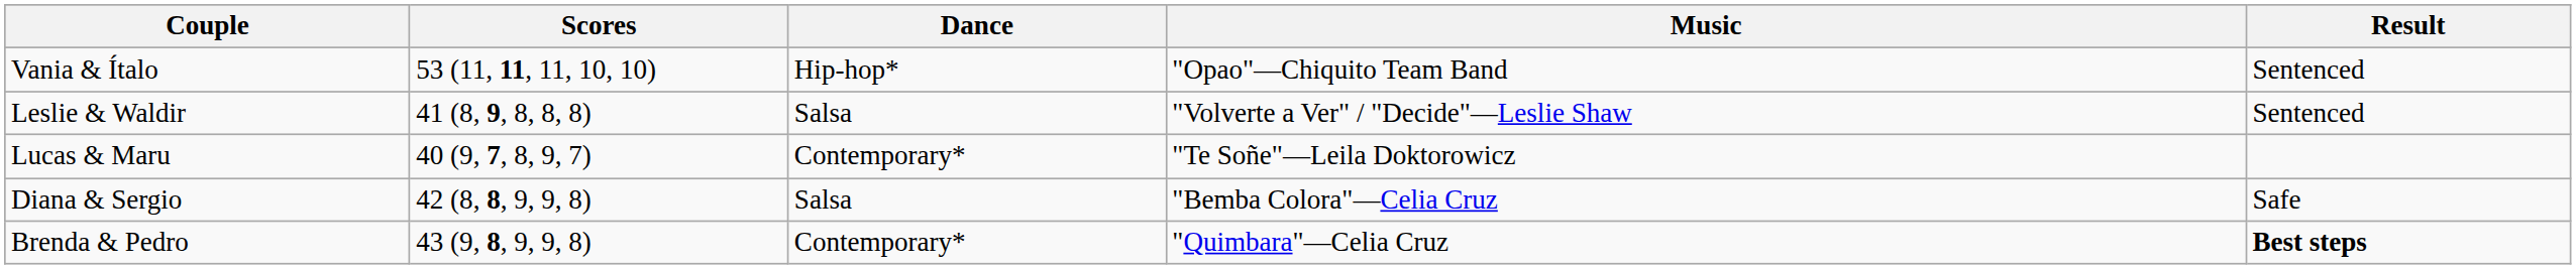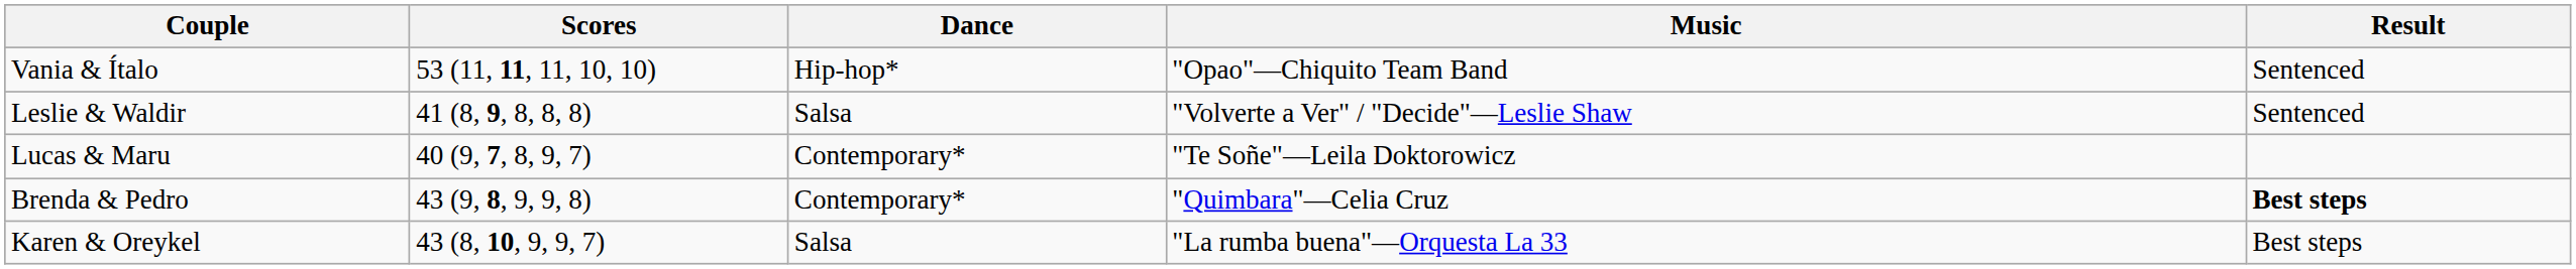 <table class="wikitable sortable" style="width:95%; white-space:nowrap;">
 <tr>
 <th style="width:15%;">Couple</th>
 <th style="width:14%;">Scores</th>
 <th style="width:14%;">Dance</th>
 <th style="width:40%;">Music</th>
 <th style="width:12%;">Result</th>
 </tr>
 <tr>
 <td>Vania & Ítalo</td>
 <td>53 (11, <strong>11</strong>, 11, 10, 10)</td>
 <td>Hip-hop*</td>
 <td>"Opao"—Chiquito Team Band</td>
 <td>Sentenced</td>
 </tr>
 <tr>
 <td>Leslie & Waldir</td>
 <td>41 (8, <strong>9</strong>, 8, 8, 8)</td>
 <td>Salsa</td>
 <td>"Volverte a Ver" / "Decide"—<a href='#'>Leslie Shaw</a></td>
 <td>Sentenced</td>
 </tr>
 <tr>
 <td>Lucas & Maru</td>
 <td>40 (9, <strong>7</strong>, 8, 9, 7)</td>
 <td>Contemporary*</td>
 <td>"Te Soñe"—Leila Doktorowicz</td>
 <td></td>
 </tr>
 <tr>
-<td>Diana & Sergio</td>
-<td>42 (8, <strong>8</strong>, 9, 9, 8)</td>
-<td>Salsa</td>
-<td>"Bemba Colora"—<a href='#'>Celia Cruz</a></td>
-<td>Safe</td>
-</tr>
-<tr>
 <td>Brenda & Pedro</td>
 <td>43 (9, <strong>8</strong>, 9, 9, 8)</td>
 <td>Contemporary*</td>
 <td>"<a href='#'>Quimbara</a>"—Celia Cruz</td>
 <td><strong>Best steps</strong></td>
 </tr>
+<tr>
+<td>Karen & Oreykel</td>
+<td>43 (8, <strong>10</strong>, 9, 9, 7)</td>
+<td>Salsa</td>
+<td>"La rumba buena"—<a href='#'>Orquesta La 33</a></td>
+<td>Best steps</td>
+</tr>
 </table>
